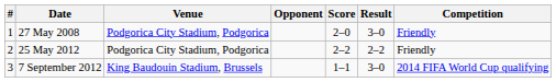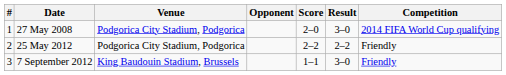 <table class="wikitable">
 <tr>
 <th>#</th>
 <th>Date</th>
 <th>Venue</th>
 <th>Opponent</th>
 <th>Score</th>
 <th>Result</th>
 <th>Competition</th>
 </tr>
 <tr>
 <td>1</td>
 <td>27 May 2008</td>
 <td><a href='#'>Podgorica City Stadium</a>, <a href='#'>Podgorica</a></td>
 <td></td>
 <td align=center>2–0</td>
 <td align=center>3–0</td>
-<td><a href='#'>Friendly</a></td>
+<td><a href='#'>2014 FIFA World Cup qualifying</a></td>
 </tr>
 <tr>
 <td>2</td>
 <td>25 May 2012</td>
 <td>Podgorica City Stadium, Podgorica</td>
 <td></td>
 <td align=center>2–2</td>
 <td align=center>2–2</td>
 <td>Friendly</td>
 </tr>
 <tr>
 <td>3</td>
 <td>7 September 2012</td>
 <td><a href='#'>King Baudouin Stadium</a>, <a href='#'>Brussels</a></td>
 <td></td>
 <td align=center>1–1</td>
 <td align=center>3–0</td>
-<td><a href='#'>2014 FIFA World Cup qualifying</a></td>
+<td><a href='#'>Friendly</a></td>
 </tr>
 </table>
